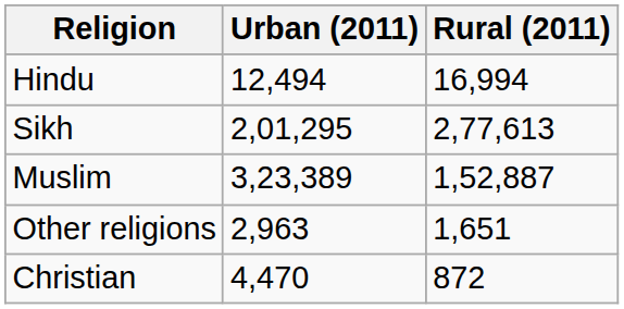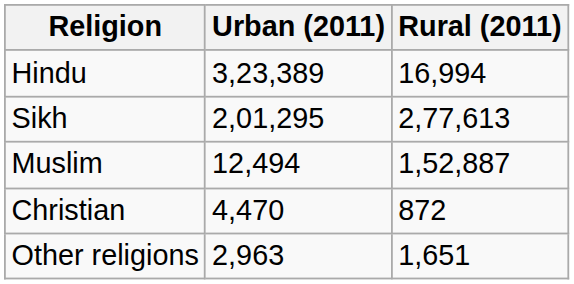 <table class="wikitable sort">
 <tr>
 <th>Religion</th>
 <th>Urban (2011)</th>
 <th>Rural (2011)</th>
 </tr>
 <tr>
 <td>Hindu</td>
-<td>12,494</td>
+<td>3,23,389</td>
 <td>16,994</td>
 </tr>
 <tr>
 <td>Sikh</td>
 <td>2,01,295</td>
 <td>2,77,613</td>
 </tr>
 <tr>
 <td>Muslim</td>
-<td>3,23,389</td>
+<td>12,494</td>
 <td>1,52,887</td>
+</tr>
+<tr>
+<td>Christian</td>
+<td>4,470</td>
+<td>872</td>
 </tr>
 <tr>
 <td>Other religions</td>
 <td>2,963</td>
 <td>1,651</td>
 </tr>
-<tr>
-<td>Christian</td>
-<td>4,470</td>
-<td>872</td>
-</tr>
 </table>
